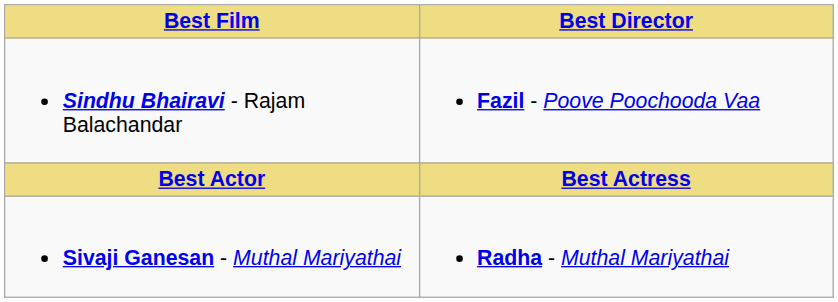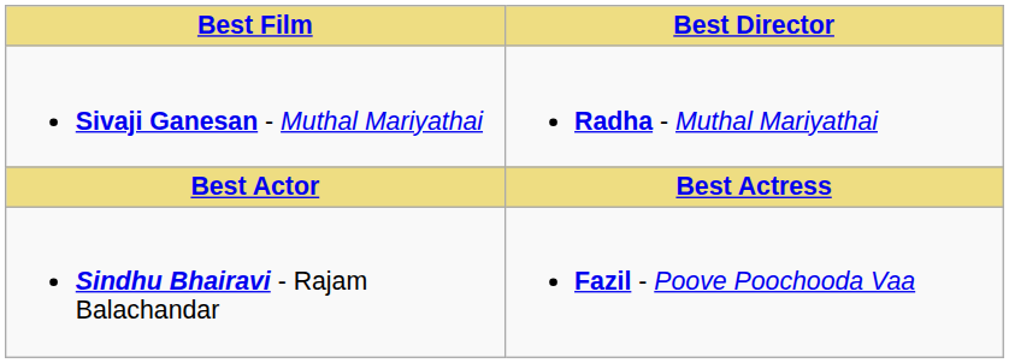 <table class="wikitable" width=100% |>
 <tr>
 <th !  style="background:#eedd82; text-align:center; width:50%;"><a href='#'>Best Film</a></th>
 <th !  style="background:#eedd82; text-align:center; width:50%;"><a href='#'>Best Director</a></th>
 </tr>
 <tr>
-<td valign="top"><br><ul><li><strong><em><a href='#'>Sindhu Bhairavi</a></em></strong> - Rajam Balachandar</li></ul></td>
-<td valign="top"><br><ul><li><strong><a href='#'>Fazil</a></strong> - <em><a href='#'>Poove Poochooda Vaa</a></em></li></ul></td>
+<td valign="top"><br><ul><li><strong><a href='#'>Sivaji Ganesan</a></strong> - <em><a href='#'>Muthal Mariyathai</a></em></li></ul></td>
+<td valign="top"><br><ul><li><strong><a href='#'>Radha</a></strong> - <em><a href='#'>Muthal Mariyathai</a></em></li></ul></td>
 </tr>
 <tr>
 <th !  style="background:#eedd82; text-align:center; width:50%;"><a href='#'>Best Actor</a></th>
 <th !  style="background:#eedd82; text-align:center; width:50%;"><a href='#'>Best Actress</a></th>
 </tr>
 <tr>
-<td valign="top"><br><ul><li><strong><a href='#'>Sivaji Ganesan</a></strong> - <em><a href='#'>Muthal Mariyathai</a></em></li></ul></td>
-<td valign="top"><br><ul><li><strong><a href='#'>Radha</a></strong> - <em><a href='#'>Muthal Mariyathai</a></em></li></ul></td>
+<td valign="top"><br><ul><li><strong><em><a href='#'>Sindhu Bhairavi</a></em></strong> - Rajam Balachandar</li></ul></td>
+<td valign="top"><br><ul><li><strong><a href='#'>Fazil</a></strong> - <em><a href='#'>Poove Poochooda Vaa</a></em></li></ul></td>
 </tr>
 </table>
